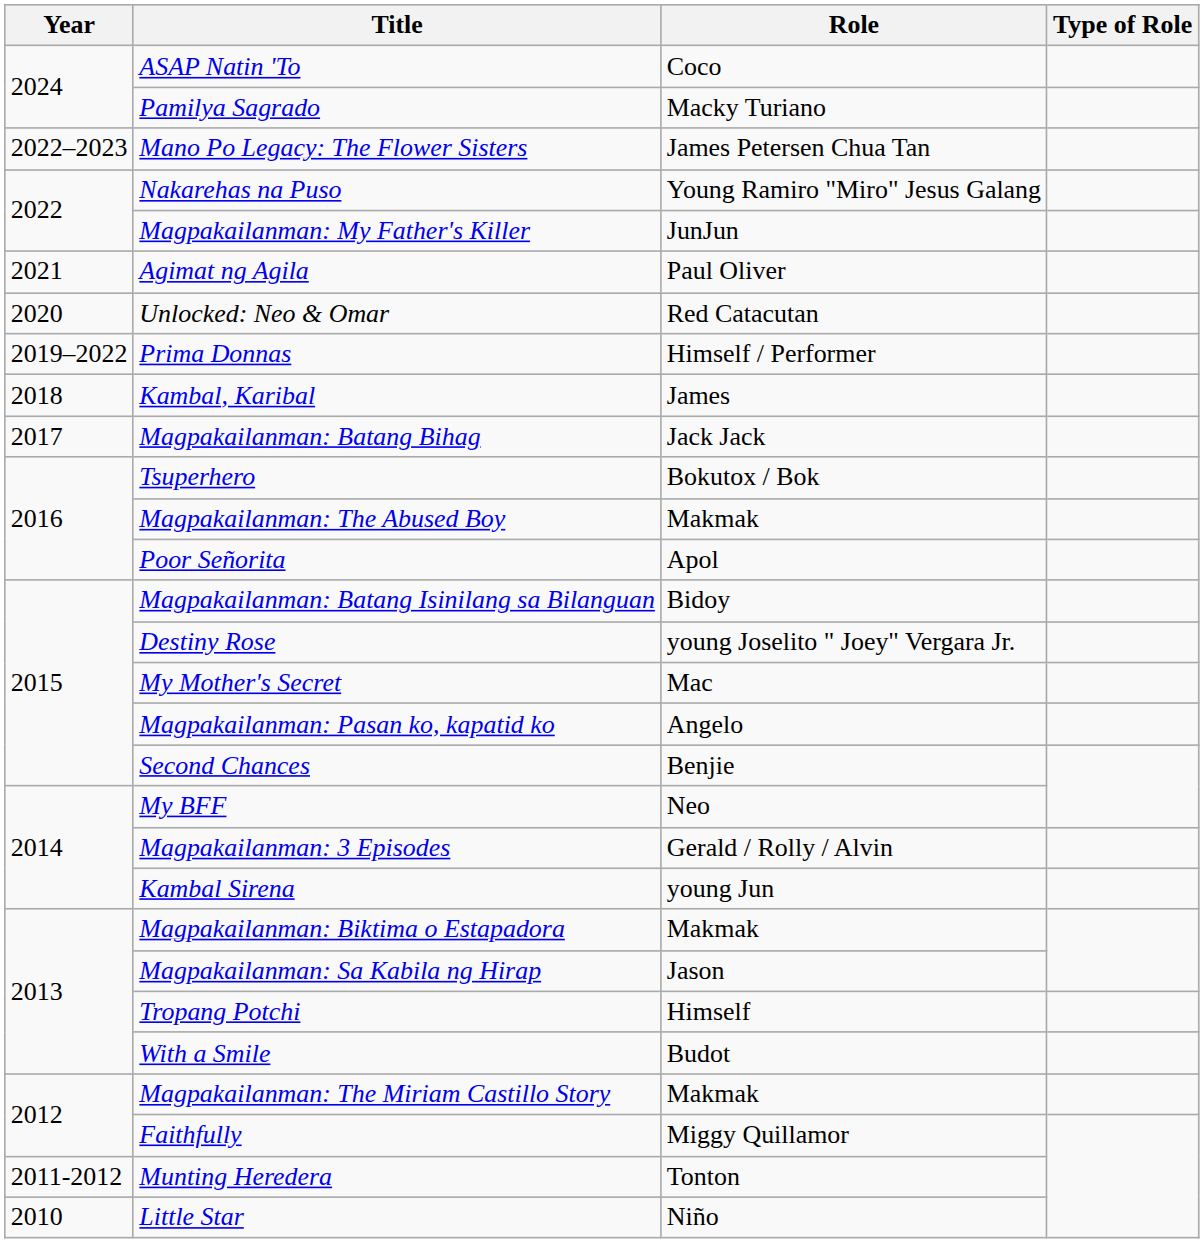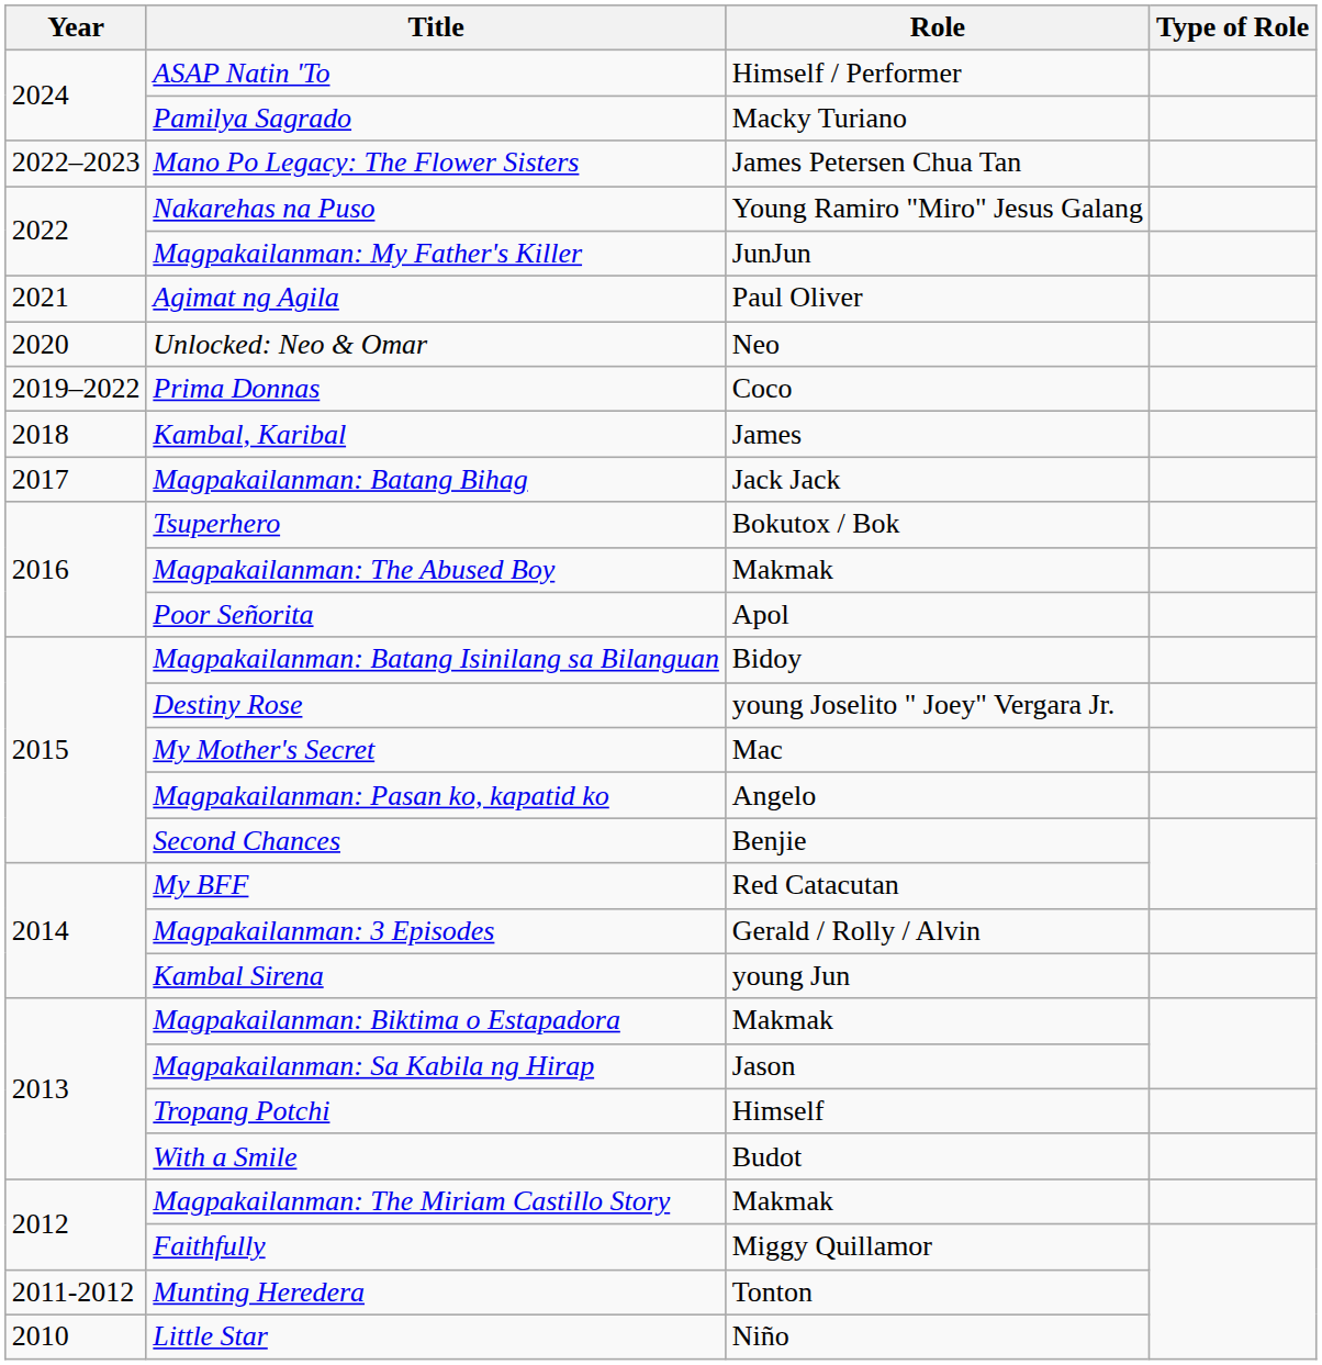 <table class="wikitable">
 <tr>
 <th>Year</th>
 <th>Title</th>
 <th>Role</th>
 <th>Type of Role</th>
 </tr>
 <tr>
 <td rowspan="2">2024</td>
 <td><em><a href='#'>ASAP Natin 'To</a></em></td>
-<td>Coco</td>
+<td>Himself / Performer</td>
 <td></td>
 </tr>
 <tr>
 <td><em><a href='#'>Pamilya Sagrado</a></em></td>
 <td>Macky Turiano</td>
 <td></td>
 </tr>
 <tr>
 <td>2022–2023</td>
 <td><em><a href='#'>Mano Po Legacy: The Flower Sisters</a></em></td>
 <td>James Petersen Chua Tan</td>
 <td></td>
 </tr>
 <tr>
 <td rowspan="2">2022</td>
 <td><em><a href='#'>Nakarehas na Puso</a></em></td>
 <td>Young Ramiro "Miro" Jesus Galang</td>
 <td></td>
 </tr>
 <tr>
 <td><em><a href='#'>Magpakailanman: My Father's Killer</a></em></td>
 <td>JunJun</td>
 <td></td>
 </tr>
 <tr>
 <td>2021</td>
 <td><em><a href='#'>Agimat ng Agila</a></em></td>
 <td>Paul Oliver</td>
 <td></td>
 </tr>
 <tr>
 <td>2020</td>
 <td><em>Unlocked: Neo & Omar</em></td>
-<td>Red Catacutan</td>
+<td>Neo</td>
 <td></td>
 </tr>
 <tr>
 <td>2019–2022</td>
 <td><em><a href='#'>Prima Donnas</a></em></td>
-<td>Himself / Performer</td>
+<td>Coco</td>
 <td></td>
 </tr>
 <tr>
 <td>2018</td>
 <td><em><a href='#'>Kambal, Karibal</a></em></td>
 <td>James</td>
 <td></td>
 </tr>
 <tr>
 <td>2017</td>
 <td><em><a href='#'>Magpakailanman: Batang Bihag</a></em></td>
 <td>Jack Jack</td>
 <td></td>
 </tr>
 <tr>
 <td rowspan="3">2016</td>
 <td><em><a href='#'>Tsuperhero</a></em></td>
 <td>Bokutox / Bok</td>
 <td></td>
 </tr>
 <tr>
 <td><em><a href='#'>Magpakailanman: The Abused Boy</a></em></td>
 <td>Makmak</td>
 <td></td>
 </tr>
 <tr>
 <td><em><a href='#'>Poor Señorita</a></em></td>
 <td>Apol</td>
 <td></td>
 </tr>
 <tr>
 <td rowspan="5">2015</td>
 <td><em><a href='#'>Magpakailanman: Batang Isinilang sa Bilanguan</a></em></td>
 <td>Bidoy</td>
 <td></td>
 </tr>
 <tr>
 <td><em><a href='#'>Destiny Rose</a></em></td>
 <td>young Joselito " Joey" Vergara Jr.</td>
 <td></td>
 </tr>
 <tr>
 <td><em><a href='#'>My Mother's Secret</a></em></td>
 <td>Mac</td>
 <td></td>
 </tr>
 <tr>
 <td><em><a href='#'>Magpakailanman: Pasan ko, kapatid ko</a></em></td>
 <td>Angelo</td>
 <td></td>
 </tr>
 <tr>
 <td><em><a href='#'>Second Chances</a></em></td>
 <td>Benjie</td>
 <td rowspan="2"></td>
 </tr>
 <tr>
 <td rowspan="3">2014</td>
 <td><em><a href='#'>My BFF</a></em></td>
-<td>Neo</td>
+<td>Red Catacutan</td>
 </tr>
 <tr>
 <td><em><a href='#'>Magpakailanman: 3 Episodes</a></em></td>
 <td>Gerald / Rolly / Alvin</td>
 <td></td>
 </tr>
 <tr>
 <td><em><a href='#'>Kambal Sirena</a></em></td>
 <td>young Jun</td>
 <td></td>
 </tr>
 <tr>
 <td rowspan="4">2013</td>
 <td><em><a href='#'>Magpakailanman: Biktima o Estapadora</a></em></td>
 <td>Makmak</td>
 <td rowspan="2"></td>
 </tr>
 <tr>
 <td><em><a href='#'>Magpakailanman: Sa Kabila ng Hirap</a></em></td>
 <td>Jason</td>
 </tr>
 <tr>
 <td><em><a href='#'>Tropang Potchi</a></em></td>
 <td>Himself</td>
 <td></td>
 </tr>
 <tr>
 <td><em><a href='#'>With a Smile</a></em></td>
 <td>Budot</td>
 <td></td>
 </tr>
 <tr>
 <td rowspan="2">2012</td>
 <td><em><a href='#'>Magpakailanman: The Miriam Castillo Story</a></em></td>
 <td>Makmak</td>
 <td></td>
 </tr>
 <tr>
 <td><em><a href='#'>Faithfully</a></em></td>
 <td>Miggy Quillamor</td>
 <td rowspan="3"></td>
 </tr>
 <tr>
 <td>2011-2012</td>
 <td><em><a href='#'>Munting Heredera</a></em></td>
 <td>Tonton</td>
 </tr>
 <tr>
 <td>2010</td>
 <td><em><a href='#'>Little Star</a></em></td>
 <td>Niño</td>
 </tr>
 </table>
